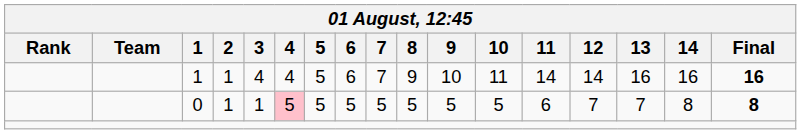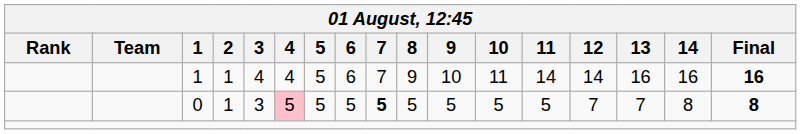 <table class=wikitable style="text-align:center; width: 55%">
 <tr>
 <th colspan=18><em>01 August, 12:45</em></th>
 </tr>
 <tr>
 <th>Rank</th>
 <th>Team</th>
 <th>1</th>
 <th>2</th>
 <th>3</th>
 <th>4</th>
 <th>5</th>
 <th>6</th>
 <th>7</th>
 <th>8</th>
 <th>9</th>
 <th>10</th>
 <th>11</th>
 <th>12</th>
 <th>13</th>
 <th>14</th>
 <th>Final</th>
 </tr>
 <tr>
 <td></td>
 <td align=left><strong></strong></td>
 <td>1</td>
 <td>1</td>
 <td>4</td>
 <td>4</td>
 <td>5</td>
 <td>6</td>
 <td>7</td>
 <td>9</td>
 <td>10</td>
 <td>11</td>
 <td>14</td>
 <td>14</td>
 <td>16</td>
 <td>16</td>
 <td><strong>16</strong></td>
 </tr>
 <tr>
 <td></td>
 <td align=left></td>
 <td>0</td>
 <td>1</td>
-<td>1</td>
+<td>3</td>
 <td style="background: pink;">5</td>
+<td>5</td>
+<td>5</td>
+<td><strong>5</strong></td>
 <td>5</td>
 <td>5</td>
 <td>5</td>
 <td>5</td>
-<td>5</td>
-<td>5</td>
-<td>6</td>
 <td>7</td>
 <td>7</td>
 <td>8</td>
 <td><strong>8</strong></td>
 </tr>
 <tr>
 <td colspan=18></td>
 </tr>
 </table>
